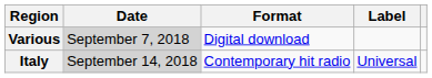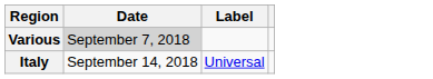 <table class="wikitable plainrowheaders">
 <tr>
 <th scope="col">Region</th>
 <th scope="col">Date</th>
-<th scope="col">Format</th>
 <th scope="col">Label</th>
 <th scope="col"></th>
 </tr>
 <tr>
 <th scope="row">Various</th>
 <td style="background: lightgrey;">September 7, 2018</td>
-<td><a href='#'>Digital download</a></td>
 <td></td>
 <td style="text-align:center;"></td>
 </tr>
 <tr>
 <th scope="row">Italy</th>
-<td style="background: lightgrey;">September 14, 2018</td>
-<td><a href='#'>Contemporary hit radio</a></td>
+<td>September 14, 2018</td>
 <td><a href='#'>Universal</a></td>
 <td style="text-align:center;"></td>
 </tr>
 </table>
